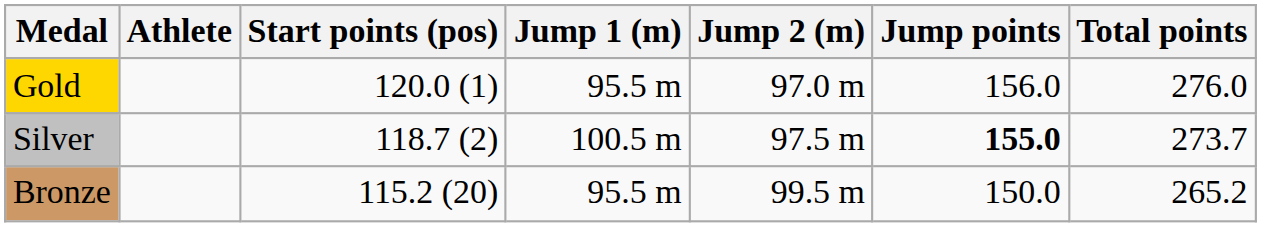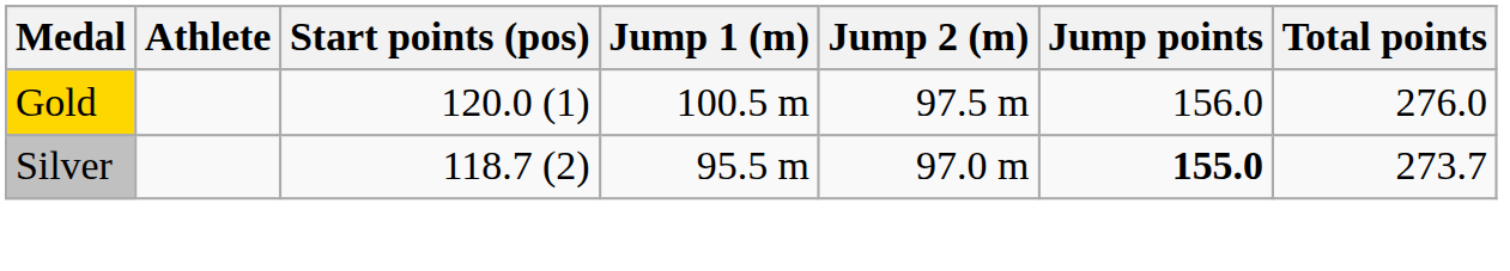 <table class="wikitable">
 <tr>
 <th>Medal</th>
 <th>Athlete</th>
 <th>Start points (pos)</th>
 <th>Jump 1 (m)</th>
 <th>Jump 2 (m)</th>
 <th>Jump points</th>
 <th>Total points</th>
 </tr>
 <tr>
 <td bgcolor="gold">Gold</td>
 <td></td>
 <td align=right>120.0 (1)</td>
-<td align=right>95.5 m</td>
-<td align=right>97.0 m</td>
+<td align=right>100.5 m</td>
+<td align=right>97.5 m</td>
 <td align=right>156.0</td>
 <td align=right>276.0</td>
 </tr>
 <tr>
 <td bgcolor="silver">Silver</td>
 <td></td>
 <td align=right>118.7 (2)</td>
-<td align=right>100.5 m</td>
-<td align=right>97.5 m</td>
+<td align=right>95.5 m</td>
+<td align=right>97.0 m</td>
 <td align=right><strong>155.0</strong></td>
 <td align=right>273.7</td>
 </tr>
-<tr>
-<td bgcolor="CC9966">Bronze</td>
-<td></td>
-<td align=right>115.2 (20)</td>
-<td align=right>95.5 m</td>
-<td align=right>99.5 m</td>
-<td align=right>150.0</td>
-<td align=right>265.2</td>
-</tr>
 </table>
